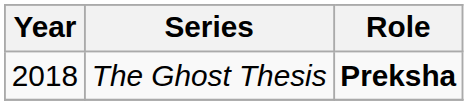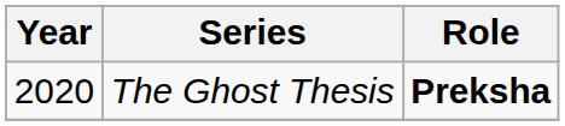 <table class="wikitable sortable plainrowheaders">
 <tr>
 <th>Year</th>
 <th>Series</th>
 <th>Role</th>
 </tr>
 <tr>
-<td>2018</td>
+<td>2020</td>
 <td><em>The Ghost Thesis</em></td>
 <td><strong>Preksha</strong></td>
 </tr>
 <tr>
 </tr>
 </table>
